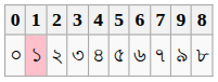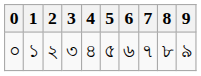 <table class="wikitable">
 <tr>
 <th>0</th>
 <th>1</th>
 <th>2</th>
 <th>3</th>
 <th>4</th>
 <th>5</th>
 <th>6</th>
 <th>7</th>
+<th>8</th>
 <th>9</th>
-<th>8</th>
 </tr>
 <tr>
 <td>০</td>
-<td style="background: pink;">১</td>
+<td>১</td>
 <td>২</td>
 <td>৩</td>
 <td>৪</td>
 <td>৫</td>
 <td>৬</td>
 <td>৭</td>
+<td>৮</td>
 <td>৯</td>
-<td>৮</td>
 </tr>
 </table>
